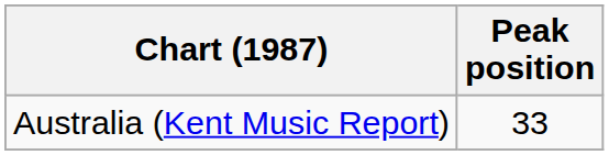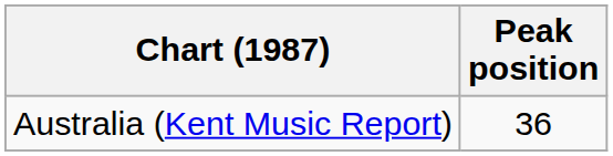 <table class="wikitable">
 <tr>
 <th>Chart (1987)</th>
 <th>Peak<br>position</th>
 </tr>
 <tr>
 <td>Australia (<a href='#'>Kent Music Report</a>)</td>
-<td align="center">33</td>
+<td align="center">36</td>
 </tr>
 </table>
